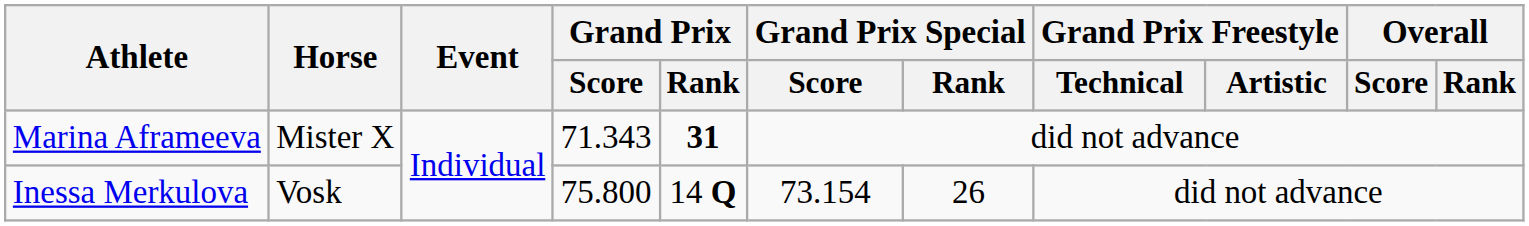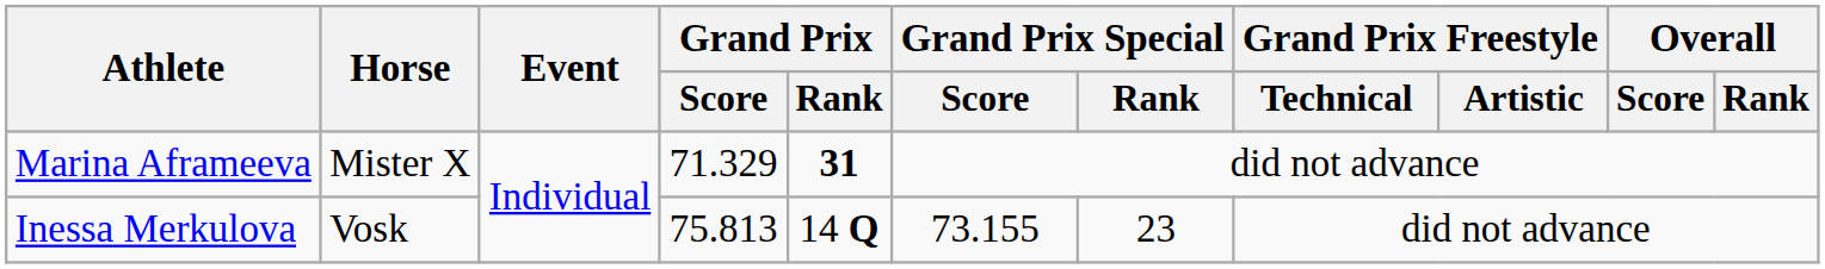 <table class=wikitable style="font-size:90%">
 <tr>
 <th rowspan="2">Athlete</th>
 <th rowspan="2">Horse</th>
 <th rowspan="2">Event</th>
 <th colspan="2">Grand Prix</th>
 <th colspan="2">Grand Prix Special</th>
 <th colspan="2">Grand Prix Freestyle</th>
 <th colspan="2">Overall</th>
 </tr>
 <tr style="font-size:95%">
 <th>Score</th>
 <th>Rank</th>
 <th>Score</th>
 <th>Rank</th>
 <th>Technical</th>
 <th>Artistic</th>
 <th>Score</th>
 <th>Rank</th>
 </tr>
 <tr align=center>
 <td align=left><a href='#'>Marina Aframeeva</a></td>
 <td align=left>Mister X</td>
 <td align=left rowspan=2><a href='#'>Individual</a></td>
-<td>71.343</td>
+<td>71.329</td>
 <td><strong>31</strong></td>
 <td colspan=6>did not advance</td>
 </tr>
 <tr align=center>
 <td align=left><a href='#'>Inessa Merkulova</a></td>
 <td align=left>Vosk</td>
-<td>75.800</td>
+<td>75.813</td>
 <td>14 <strong>Q</strong></td>
-<td>73.154</td>
-<td>26</td>
+<td>73.155</td>
+<td>23</td>
 <td colspan=4>did not advance</td>
 </tr>
 </table>
